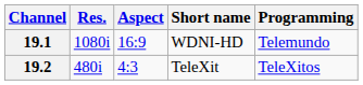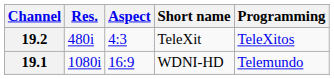 <table class="wikitable">
 <tr>
 <th><a href='#'>Channel</a></th>
 <th><a href='#'>Res.</a></th>
 <th><a href='#'>Aspect</a></th>
 <th>Short name</th>
 <th>Programming</th>
 </tr>
 <tr>
+<th scope = "row">19.2</th>
+<td><a href='#'>480i</a></td>
+<td><a href='#'>4:3</a></td>
+<td>TeleXit</td>
+<td><a href='#'>TeleXitos</a></td>
+</tr>
+<tr>
 <th scope = "row">19.1</th>
 <td><a href='#'>1080i</a></td>
 <td><a href='#'>16:9</a></td>
 <td>WDNI-HD</td>
 <td><a href='#'>Telemundo</a></td>
 </tr>
-<tr>
-<th scope = "row">19.2</th>
-<td><a href='#'>480i</a></td>
-<td><a href='#'>4:3</a></td>
-<td>TeleXit</td>
-<td><a href='#'>TeleXitos</a></td>
-</tr>
 </table>
